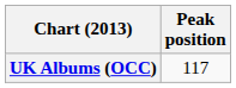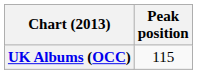 <table class="wikitable plainrowheaders">
 <tr>
 <th scope="col">Chart (2013)</th>
 <th scope="col">Peak<br>position</th>
 </tr>
 <tr>
 <th scope="row"><a href='#'>UK Albums</a> (<a href='#'>OCC</a>)</th>
-<td style="text-align:center;">117</td>
+<td style="text-align:center;">115</td>
 </tr>
 </table>
